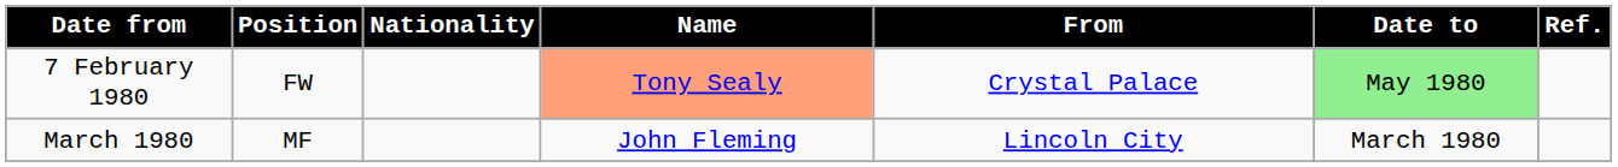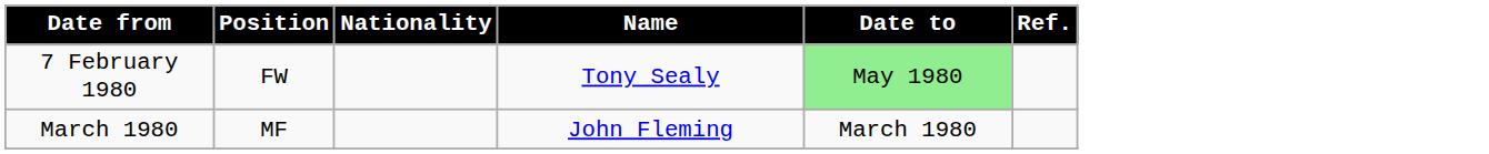 <table class="wikitable" style="text-align:center; font-size:90%; ">
 <tr>
 <th style="background:#000000; color:white; width:100px;">Date from</th>
 <th style="background:#000000; color:white; width:50px;">Position</th>
 <th style="background:#000000; color:white; width:50px;">Nationality</th>
 <th style="background:#000000; color:white; width:150px;">Name</th>
-<th style="background:#000000; color:white; width:200px;">From</th>
 <th style="background:#000000; color:white; width:100px;">Date to</th>
 <th style="background:#000000; color:white; width:25px;">Ref.</th>
 </tr>
 <tr>
 <td>7 February 1980</td>
 <td>FW</td>
 <td></td>
-<td style="background: lightsalmon;"><a href='#'>Tony Sealy</a></td>
-<td><a href='#'>Crystal Palace</a></td>
+<td><a href='#'>Tony Sealy</a></td>
 <td style="background: lightgreen;">May 1980</td>
 <td></td>
 </tr>
 <tr>
 <td>March 1980</td>
 <td>MF</td>
 <td></td>
 <td><a href='#'>John Fleming</a></td>
-<td><a href='#'>Lincoln City</a></td>
 <td>March 1980</td>
 <td></td>
 </tr>
 </table>
